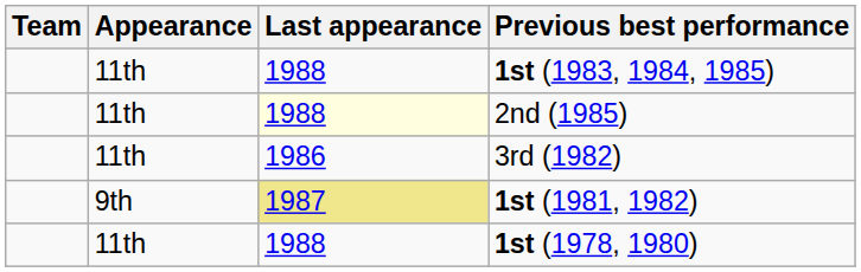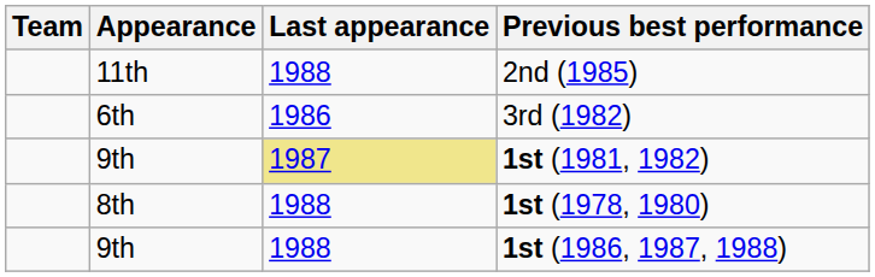 <table class="wikitable sortable">
 <tr>
 <th>Team</th>
 <th>Appearance</th>
 <th>Last appearance</th>
 <th>Previous best performance</th>
 </tr>
 <tr>
 <td></td>
 <td>11th</td>
 <td><a href='#'>1988</a></td>
-<td><strong>1st</strong> (<a href='#'>1983</a>, <a href='#'>1984</a>, <a href='#'>1985</a>)</td>
-</tr>
-<tr>
-<td></td>
-<td>11th</td>
-<td style="background: lightyellow;"><a href='#'>1988</a></td>
 <td>2nd (<a href='#'>1985</a>)</td>
 </tr>
 <tr>
 <td></td>
-<td>11th</td>
+<td>6th</td>
 <td><a href='#'>1986</a></td>
 <td>3rd (<a href='#'>1982</a>)</td>
 </tr>
 <tr>
 <td></td>
 <td>9th</td>
 <td style="background: khaki;"><a href='#'>1987</a></td>
 <td><strong>1st</strong> (<a href='#'>1981</a>, <a href='#'>1982</a>)</td>
 </tr>
 <tr>
 <td></td>
-<td>11th</td>
+<td>8th</td>
 <td><a href='#'>1988</a></td>
 <td><strong>1st</strong> (<a href='#'>1978</a>, <a href='#'>1980</a>)</td>
 </tr>
+<tr>
+<td></td>
+<td>9th</td>
+<td><a href='#'>1988</a></td>
+<td><strong>1st</strong> (<a href='#'>1986</a>, <a href='#'>1987</a>, <a href='#'>1988</a>)</td>
+</tr>
 </table>
